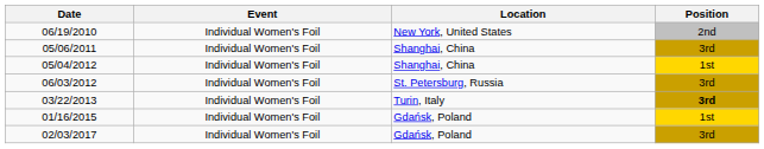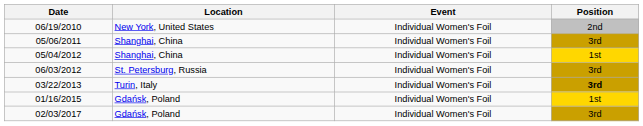 <table class="wikitable" width="50%" style="font-size:90%; text-align:center;">
 <tr>
 <th>Date</th>
+<th>Location</th>
 <th>Event</th>
-<th>Location</th>
 <th>Position</th>
 </tr>
 <tr>
 <td>06/19/2010</td>
+<td rowspan="1" align="left"> <a href='#'>New York</a>, United States</td>
 <td>Individual Women's Foil</td>
-<td rowspan="1" align="left"> <a href='#'>New York</a>, United States</td>
 <td bgcolor="silver">2nd</td>
 </tr>
 <tr>
 <td>05/06/2011</td>
+<td rowspan="1" align="left"> <a href='#'>Shanghai</a>, China</td>
 <td>Individual Women's Foil</td>
-<td rowspan="1" align="left"> <a href='#'>Shanghai</a>, China</td>
 <td bgcolor="caramel">3rd</td>
 </tr>
 <tr>
 <td>05/04/2012</td>
+<td rowspan="1" align="left"> <a href='#'>Shanghai</a>, China</td>
 <td>Individual Women's Foil</td>
-<td rowspan="1" align="left"> <a href='#'>Shanghai</a>, China</td>
 <td bgcolor="gold">1st</td>
 </tr>
 <tr>
 <td>06/03/2012</td>
+<td rowspan="1" align="left"> <a href='#'>St. Petersburg</a>, Russia</td>
 <td>Individual Women's Foil</td>
-<td rowspan="1" align="left"> <a href='#'>St. Petersburg</a>, Russia</td>
 <td bgcolor="caramel">3rd</td>
 </tr>
 <tr>
 <td>03/22/2013</td>
+<td rowspan="1" align="left"> <a href='#'>Turin</a>, Italy</td>
 <td>Individual Women's Foil</td>
-<td rowspan="1" align="left"> <a href='#'>Turin</a>, Italy</td>
 <td bgcolor="caramel"><strong>3rd</strong></td>
 </tr>
 <tr>
 <td>01/16/2015</td>
+<td rowspan="1" align="left"> <a href='#'>Gdańsk</a>, Poland</td>
 <td>Individual Women's Foil</td>
-<td rowspan="1" align="left"> <a href='#'>Gdańsk</a>, Poland</td>
 <td bgcolor="gold">1st</td>
 </tr>
 <tr>
 <td>02/03/2017</td>
+<td rowspan="1" align="left"> <a href='#'>Gdańsk</a>, Poland</td>
 <td>Individual Women's Foil</td>
-<td rowspan="1" align="left"> <a href='#'>Gdańsk</a>, Poland</td>
 <td bgcolor="caramel">3rd</td>
 </tr>
 </table>
